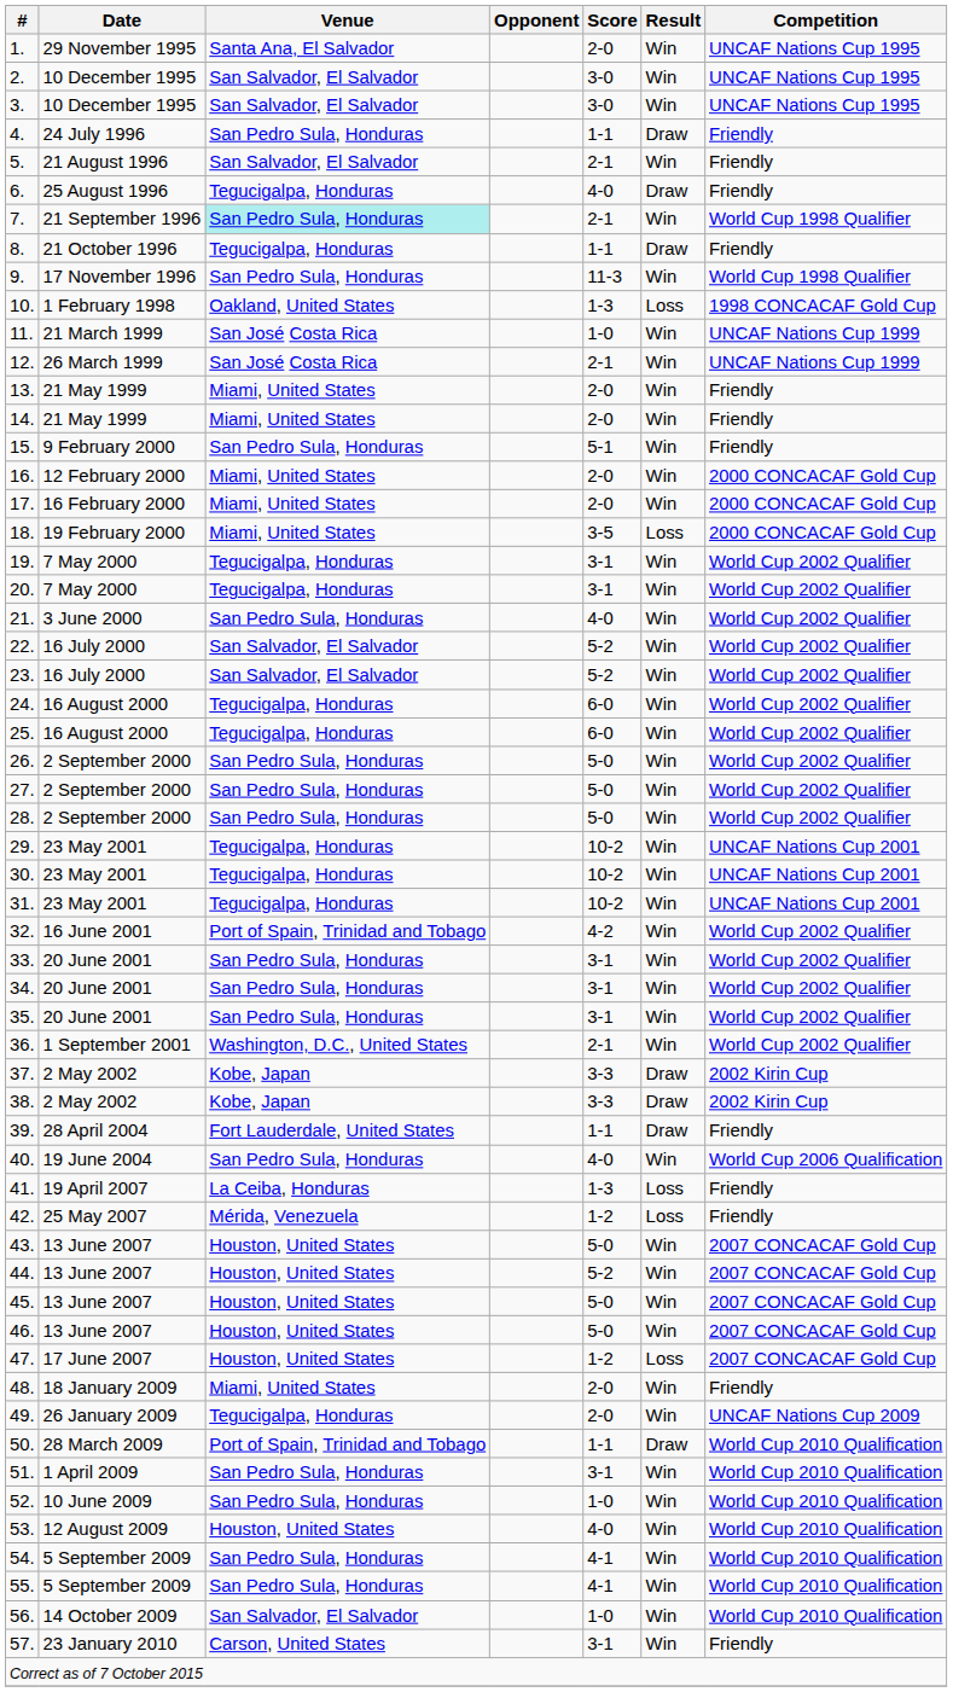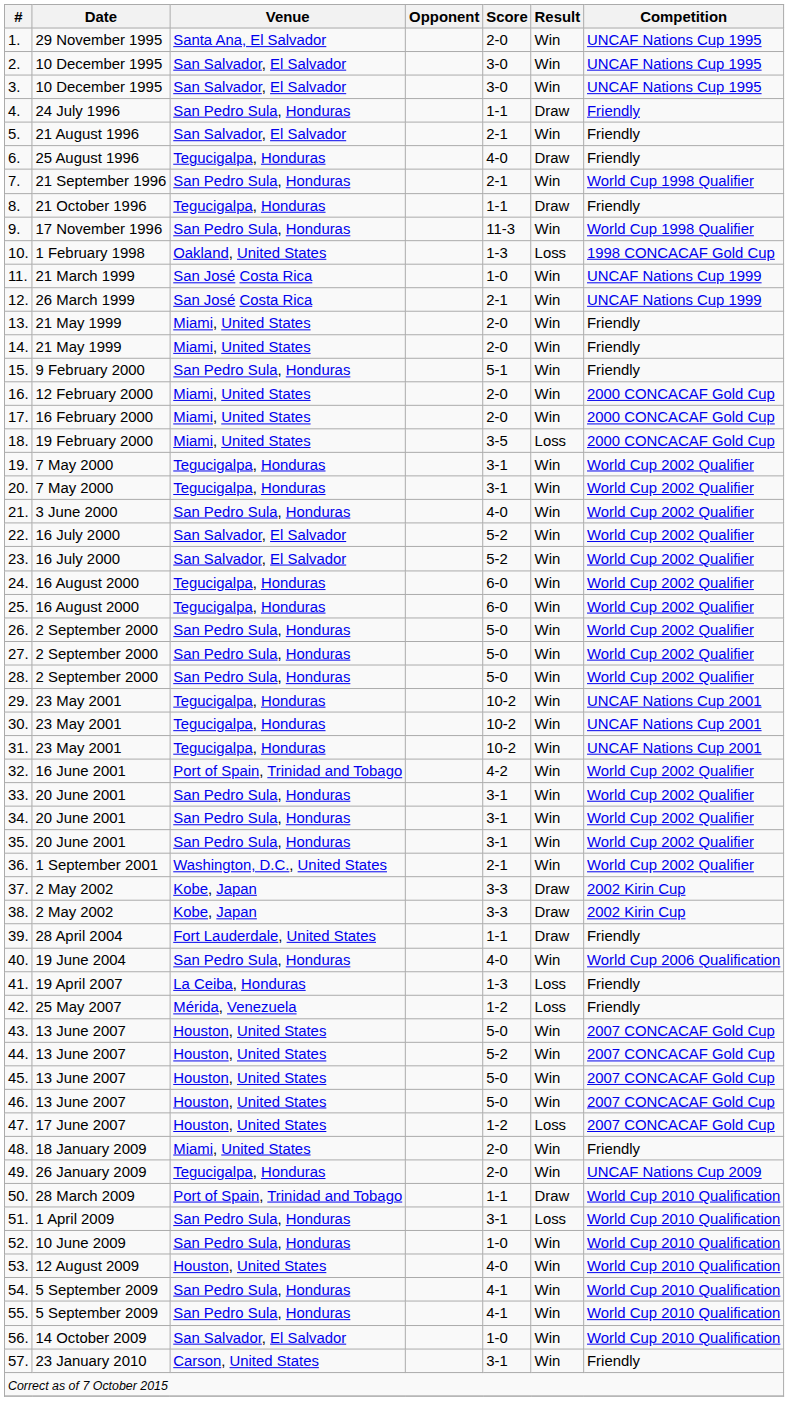 <table class="wikitable" style="font-size:95%;">
 <tr>
 <th>#</th>
 <th>Date</th>
 <th>Venue</th>
 <th>Opponent</th>
 <th>Score</th>
 <th>Result</th>
 <th>Competition</th>
 </tr>
 <tr>
 <td>1.</td>
 <td>29 November 1995</td>
 <td><a href='#'>Santa Ana, El Salvador</a></td>
 <td></td>
 <td>2-0</td>
 <td>Win</td>
 <td><a href='#'>UNCAF Nations Cup 1995</a></td>
 </tr>
 <tr>
 <td>2.</td>
 <td>10 December 1995</td>
 <td><a href='#'>San Salvador</a>, <a href='#'>El Salvador</a></td>
 <td></td>
 <td>3-0</td>
 <td>Win</td>
 <td><a href='#'>UNCAF Nations Cup 1995</a></td>
 </tr>
 <tr>
 <td>3.</td>
 <td>10 December 1995</td>
 <td><a href='#'>San Salvador</a>, <a href='#'>El Salvador</a></td>
 <td></td>
 <td>3-0</td>
 <td>Win</td>
 <td><a href='#'>UNCAF Nations Cup 1995</a></td>
 </tr>
 <tr>
 <td>4.</td>
 <td>24 July 1996</td>
 <td><a href='#'>San Pedro Sula</a>, <a href='#'>Honduras</a></td>
 <td></td>
 <td>1-1</td>
 <td>Draw</td>
 <td><a href='#'>Friendly</a></td>
 </tr>
 <tr>
 <td>5.</td>
 <td>21 August 1996</td>
 <td><a href='#'>San Salvador</a>, <a href='#'>El Salvador</a></td>
 <td></td>
 <td>2-1</td>
 <td>Win</td>
 <td>Friendly</td>
 </tr>
 <tr>
 <td>6.</td>
 <td>25 August 1996</td>
 <td><a href='#'>Tegucigalpa</a>, <a href='#'>Honduras</a></td>
 <td></td>
 <td>4-0</td>
 <td>Draw</td>
 <td>Friendly</td>
 </tr>
 <tr>
 <td>7.</td>
 <td>21 September 1996</td>
-<td style="background: paleturquoise;"><a href='#'>San Pedro Sula</a>, <a href='#'>Honduras</a></td>
+<td><a href='#'>San Pedro Sula</a>, <a href='#'>Honduras</a></td>
 <td></td>
 <td>2-1</td>
 <td>Win</td>
 <td><a href='#'>World Cup 1998 Qualifier</a></td>
 </tr>
 <tr>
 <td>8.</td>
 <td>21 October 1996</td>
 <td><a href='#'>Tegucigalpa</a>, <a href='#'>Honduras</a></td>
 <td></td>
 <td>1-1</td>
 <td>Draw</td>
 <td>Friendly</td>
 </tr>
 <tr>
 <td>9.</td>
 <td>17 November 1996</td>
 <td><a href='#'>San Pedro Sula</a>, <a href='#'>Honduras</a></td>
 <td></td>
 <td>11-3</td>
 <td>Win</td>
 <td><a href='#'>World Cup 1998 Qualifier</a></td>
 </tr>
 <tr>
 <td>10.</td>
 <td>1 February 1998</td>
 <td><a href='#'>Oakland</a>, <a href='#'>United States</a></td>
 <td></td>
 <td>1-3</td>
 <td>Loss</td>
 <td><a href='#'>1998 CONCACAF Gold Cup</a></td>
 </tr>
 <tr>
 <td>11.</td>
 <td>21 March 1999</td>
 <td><a href='#'>San José</a> <a href='#'>Costa Rica</a></td>
 <td></td>
 <td>1-0</td>
 <td>Win</td>
 <td><a href='#'>UNCAF Nations Cup 1999</a></td>
 </tr>
 <tr>
 <td>12.</td>
 <td>26 March 1999</td>
 <td><a href='#'>San José</a> <a href='#'>Costa Rica</a></td>
 <td></td>
 <td>2-1</td>
 <td>Win</td>
 <td><a href='#'>UNCAF Nations Cup 1999</a></td>
 </tr>
 <tr>
 <td>13.</td>
 <td>21 May 1999</td>
 <td><a href='#'>Miami</a>, <a href='#'>United States</a></td>
 <td></td>
 <td>2-0</td>
 <td>Win</td>
 <td>Friendly</td>
 </tr>
 <tr>
 <td>14.</td>
 <td>21 May 1999</td>
 <td><a href='#'>Miami</a>, <a href='#'>United States</a></td>
 <td></td>
 <td>2-0</td>
 <td>Win</td>
 <td>Friendly</td>
 </tr>
 <tr>
 <td>15.</td>
 <td>9 February 2000</td>
 <td><a href='#'>San Pedro Sula</a>, <a href='#'>Honduras</a></td>
 <td></td>
 <td>5-1</td>
 <td>Win</td>
 <td>Friendly</td>
 </tr>
 <tr>
 <td>16.</td>
 <td>12 February 2000</td>
 <td><a href='#'>Miami</a>, <a href='#'>United States</a></td>
 <td></td>
 <td>2-0</td>
 <td>Win</td>
 <td><a href='#'>2000 CONCACAF Gold Cup</a></td>
 </tr>
 <tr>
 <td>17.</td>
 <td>16 February 2000</td>
 <td><a href='#'>Miami</a>, <a href='#'>United States</a></td>
 <td></td>
 <td>2-0</td>
 <td>Win</td>
 <td><a href='#'>2000 CONCACAF Gold Cup</a></td>
 </tr>
 <tr>
 <td>18.</td>
 <td>19 February 2000</td>
 <td><a href='#'>Miami</a>, <a href='#'>United States</a></td>
 <td></td>
 <td>3-5</td>
 <td>Loss</td>
 <td><a href='#'>2000 CONCACAF Gold Cup</a></td>
 </tr>
 <tr>
 <td>19.</td>
 <td>7 May 2000</td>
 <td><a href='#'>Tegucigalpa</a>, <a href='#'>Honduras</a></td>
 <td></td>
 <td>3-1</td>
 <td>Win</td>
 <td><a href='#'>World Cup 2002 Qualifier</a></td>
 </tr>
 <tr>
 <td>20.</td>
 <td>7 May 2000</td>
 <td><a href='#'>Tegucigalpa</a>, <a href='#'>Honduras</a></td>
 <td></td>
 <td>3-1</td>
 <td>Win</td>
 <td><a href='#'>World Cup 2002 Qualifier</a></td>
 </tr>
 <tr>
 <td>21.</td>
 <td>3 June 2000</td>
 <td><a href='#'>San Pedro Sula</a>, <a href='#'>Honduras</a></td>
 <td></td>
 <td>4-0</td>
 <td>Win</td>
 <td><a href='#'>World Cup 2002 Qualifier</a></td>
 </tr>
 <tr>
 <td>22.</td>
 <td>16 July 2000</td>
 <td><a href='#'>San Salvador</a>, <a href='#'>El Salvador</a></td>
 <td></td>
 <td>5-2</td>
 <td>Win</td>
 <td><a href='#'>World Cup 2002 Qualifier</a></td>
 </tr>
 <tr>
 <td>23.</td>
 <td>16 July 2000</td>
 <td><a href='#'>San Salvador</a>, <a href='#'>El Salvador</a></td>
 <td></td>
 <td>5-2</td>
 <td>Win</td>
 <td><a href='#'>World Cup 2002 Qualifier</a></td>
 </tr>
 <tr>
 <td>24.</td>
 <td>16 August 2000</td>
 <td><a href='#'>Tegucigalpa</a>, <a href='#'>Honduras</a></td>
 <td></td>
 <td>6-0</td>
 <td>Win</td>
 <td><a href='#'>World Cup 2002 Qualifier</a></td>
 </tr>
 <tr>
 <td>25.</td>
 <td>16 August 2000</td>
 <td><a href='#'>Tegucigalpa</a>, <a href='#'>Honduras</a></td>
 <td></td>
 <td>6-0</td>
 <td>Win</td>
 <td><a href='#'>World Cup 2002 Qualifier</a></td>
 </tr>
 <tr>
 <td>26.</td>
 <td>2 September 2000</td>
 <td><a href='#'>San Pedro Sula</a>, <a href='#'>Honduras</a></td>
 <td></td>
 <td>5-0</td>
 <td>Win</td>
 <td><a href='#'>World Cup 2002 Qualifier</a></td>
 </tr>
 <tr>
 <td>27.</td>
 <td>2 September 2000</td>
 <td><a href='#'>San Pedro Sula</a>, <a href='#'>Honduras</a></td>
 <td></td>
 <td>5-0</td>
 <td>Win</td>
 <td><a href='#'>World Cup 2002 Qualifier</a></td>
 </tr>
 <tr>
 <td>28.</td>
 <td>2 September 2000</td>
 <td><a href='#'>San Pedro Sula</a>, <a href='#'>Honduras</a></td>
 <td></td>
 <td>5-0</td>
 <td>Win</td>
 <td><a href='#'>World Cup 2002 Qualifier</a></td>
 </tr>
 <tr>
 <td>29.</td>
 <td>23 May 2001</td>
 <td><a href='#'>Tegucigalpa</a>, <a href='#'>Honduras</a></td>
 <td></td>
 <td>10-2</td>
 <td>Win</td>
 <td><a href='#'>UNCAF Nations Cup 2001</a></td>
 </tr>
 <tr>
 <td>30.</td>
 <td>23 May 2001</td>
 <td><a href='#'>Tegucigalpa</a>, <a href='#'>Honduras</a></td>
 <td></td>
 <td>10-2</td>
 <td>Win</td>
 <td><a href='#'>UNCAF Nations Cup 2001</a></td>
 </tr>
 <tr>
 <td>31.</td>
 <td>23 May 2001</td>
 <td><a href='#'>Tegucigalpa</a>, <a href='#'>Honduras</a></td>
 <td></td>
 <td>10-2</td>
 <td>Win</td>
 <td><a href='#'>UNCAF Nations Cup 2001</a></td>
 </tr>
 <tr>
 <td>32.</td>
 <td>16 June 2001</td>
 <td><a href='#'>Port of Spain</a>, <a href='#'>Trinidad and Tobago</a></td>
 <td></td>
 <td>4-2</td>
 <td>Win</td>
 <td><a href='#'>World Cup 2002 Qualifier</a></td>
 </tr>
 <tr>
 <td>33.</td>
 <td>20 June 2001</td>
 <td><a href='#'>San Pedro Sula</a>, <a href='#'>Honduras</a></td>
 <td></td>
 <td>3-1</td>
 <td>Win</td>
 <td><a href='#'>World Cup 2002 Qualifier</a></td>
 </tr>
 <tr>
 <td>34.</td>
 <td>20 June 2001</td>
 <td><a href='#'>San Pedro Sula</a>, <a href='#'>Honduras</a></td>
 <td></td>
 <td>3-1</td>
 <td>Win</td>
 <td><a href='#'>World Cup 2002 Qualifier</a></td>
 </tr>
 <tr>
 <td>35.</td>
 <td>20 June 2001</td>
 <td><a href='#'>San Pedro Sula</a>, <a href='#'>Honduras</a></td>
 <td></td>
 <td>3-1</td>
 <td>Win</td>
 <td><a href='#'>World Cup 2002 Qualifier</a></td>
 </tr>
 <tr>
 <td>36.</td>
 <td>1 September 2001</td>
 <td><a href='#'>Washington, D.C.</a>, <a href='#'>United States</a></td>
 <td></td>
 <td>2-1</td>
 <td>Win</td>
 <td><a href='#'>World Cup 2002 Qualifier</a></td>
 </tr>
 <tr>
 <td>37.</td>
 <td>2 May 2002</td>
 <td><a href='#'>Kobe</a>, <a href='#'>Japan</a></td>
 <td></td>
 <td>3-3</td>
 <td>Draw</td>
 <td><a href='#'>2002 Kirin Cup</a></td>
 </tr>
 <tr>
 <td>38.</td>
 <td>2 May 2002</td>
 <td><a href='#'>Kobe</a>, <a href='#'>Japan</a></td>
 <td></td>
 <td>3-3</td>
 <td>Draw</td>
 <td><a href='#'>2002 Kirin Cup</a></td>
 </tr>
 <tr>
 <td>39.</td>
 <td>28 April 2004</td>
 <td><a href='#'>Fort Lauderdale</a>, <a href='#'>United States</a></td>
 <td></td>
 <td>1-1</td>
 <td>Draw</td>
 <td>Friendly</td>
 </tr>
 <tr>
 <td>40.</td>
 <td>19 June 2004</td>
 <td><a href='#'>San Pedro Sula</a>, <a href='#'>Honduras</a></td>
 <td></td>
 <td>4-0</td>
 <td>Win</td>
 <td><a href='#'>World Cup 2006 Qualification</a></td>
 </tr>
 <tr>
 <td>41.</td>
 <td>19 April 2007</td>
 <td><a href='#'>La Ceiba</a>, <a href='#'>Honduras</a></td>
 <td></td>
 <td>1-3</td>
 <td>Loss</td>
 <td>Friendly</td>
 </tr>
 <tr>
 <td>42.</td>
 <td>25 May 2007</td>
 <td><a href='#'>Mérida</a>, <a href='#'>Venezuela</a></td>
 <td></td>
 <td>1-2</td>
 <td>Loss</td>
 <td>Friendly</td>
 </tr>
 <tr>
 <td>43.</td>
 <td>13 June 2007</td>
 <td><a href='#'>Houston</a>, <a href='#'>United States</a></td>
 <td></td>
 <td>5-0</td>
 <td>Win</td>
 <td><a href='#'>2007 CONCACAF Gold Cup</a></td>
 </tr>
 <tr>
 <td>44.</td>
 <td>13 June 2007</td>
 <td><a href='#'>Houston</a>, <a href='#'>United States</a></td>
 <td></td>
 <td>5-2</td>
 <td>Win</td>
 <td><a href='#'>2007 CONCACAF Gold Cup</a></td>
 </tr>
 <tr>
 <td>45.</td>
 <td>13 June 2007</td>
 <td><a href='#'>Houston</a>, <a href='#'>United States</a></td>
 <td></td>
 <td>5-0</td>
 <td>Win</td>
 <td><a href='#'>2007 CONCACAF Gold Cup</a></td>
 </tr>
 <tr>
 <td>46.</td>
 <td>13 June 2007</td>
 <td><a href='#'>Houston</a>, <a href='#'>United States</a></td>
 <td></td>
 <td>5-0</td>
 <td>Win</td>
 <td><a href='#'>2007 CONCACAF Gold Cup</a></td>
 </tr>
 <tr>
 <td>47.</td>
 <td>17 June 2007</td>
 <td><a href='#'>Houston</a>, <a href='#'>United States</a></td>
 <td></td>
 <td>1-2</td>
 <td>Loss</td>
 <td><a href='#'>2007 CONCACAF Gold Cup</a></td>
 </tr>
 <tr>
 <td>48.</td>
 <td>18 January 2009</td>
 <td><a href='#'>Miami</a>, <a href='#'>United States</a></td>
 <td></td>
 <td>2-0</td>
 <td>Win</td>
 <td>Friendly</td>
 </tr>
 <tr>
 <td>49.</td>
 <td>26 January 2009</td>
 <td><a href='#'>Tegucigalpa</a>, <a href='#'>Honduras</a></td>
 <td></td>
 <td>2-0</td>
 <td>Win</td>
 <td><a href='#'>UNCAF Nations Cup 2009</a></td>
 </tr>
 <tr>
 <td>50.</td>
 <td>28 March 2009</td>
 <td><a href='#'>Port of Spain</a>, <a href='#'>Trinidad and Tobago</a></td>
 <td></td>
 <td>1-1</td>
 <td>Draw</td>
 <td><a href='#'>World Cup 2010 Qualification</a></td>
 </tr>
 <tr>
 <td>51.</td>
 <td>1 April 2009</td>
 <td><a href='#'>San Pedro Sula</a>, <a href='#'>Honduras</a></td>
 <td></td>
 <td>3-1</td>
-<td>Win</td>
+<td>Loss</td>
 <td><a href='#'>World Cup 2010 Qualification</a></td>
 </tr>
 <tr>
 <td>52.</td>
 <td>10 June 2009</td>
 <td><a href='#'>San Pedro Sula</a>, <a href='#'>Honduras</a></td>
 <td></td>
 <td>1-0</td>
 <td>Win</td>
 <td><a href='#'>World Cup 2010 Qualification</a></td>
 </tr>
 <tr>
 <td>53.</td>
 <td>12 August 2009</td>
 <td><a href='#'>Houston</a>, <a href='#'>United States</a></td>
 <td></td>
 <td>4-0</td>
 <td>Win</td>
 <td><a href='#'>World Cup 2010 Qualification</a></td>
 </tr>
 <tr>
 <td>54.</td>
 <td>5 September 2009</td>
 <td><a href='#'>San Pedro Sula</a>, <a href='#'>Honduras</a></td>
 <td></td>
 <td>4-1</td>
 <td>Win</td>
 <td><a href='#'>World Cup 2010 Qualification</a></td>
 </tr>
 <tr>
 <td>55.</td>
 <td>5 September 2009</td>
 <td><a href='#'>San Pedro Sula</a>, <a href='#'>Honduras</a></td>
 <td></td>
 <td>4-1</td>
 <td>Win</td>
 <td><a href='#'>World Cup 2010 Qualification</a></td>
 </tr>
 <tr>
 <td>56.</td>
 <td>14 October 2009</td>
 <td><a href='#'>San Salvador</a>, <a href='#'>El Salvador</a></td>
 <td></td>
 <td>1-0</td>
 <td>Win</td>
 <td><a href='#'>World Cup 2010 Qualification</a></td>
 </tr>
 <tr>
 <td>57.</td>
 <td>23 January 2010</td>
 <td><a href='#'>Carson</a>, <a href='#'>United States</a></td>
 <td></td>
 <td>3-1</td>
 <td>Win</td>
 <td>Friendly</td>
 </tr>
 <tr>
 <td colspan="60"><small><em>Correct as of 7 October 2015</em></small></td>
 </tr>
 <tr>
 </tr>
 </table>
